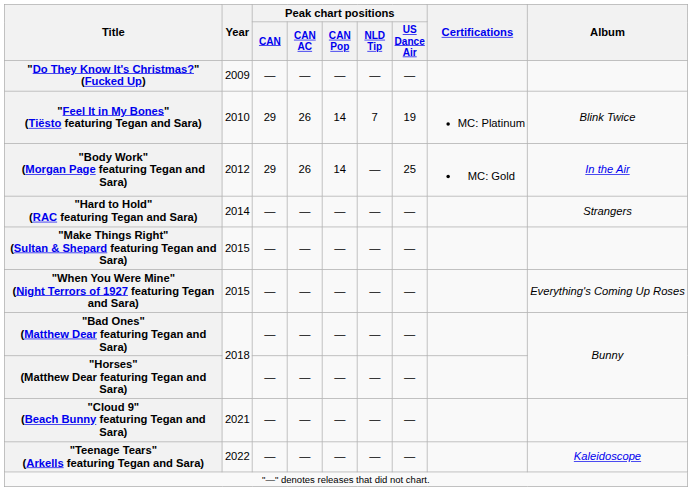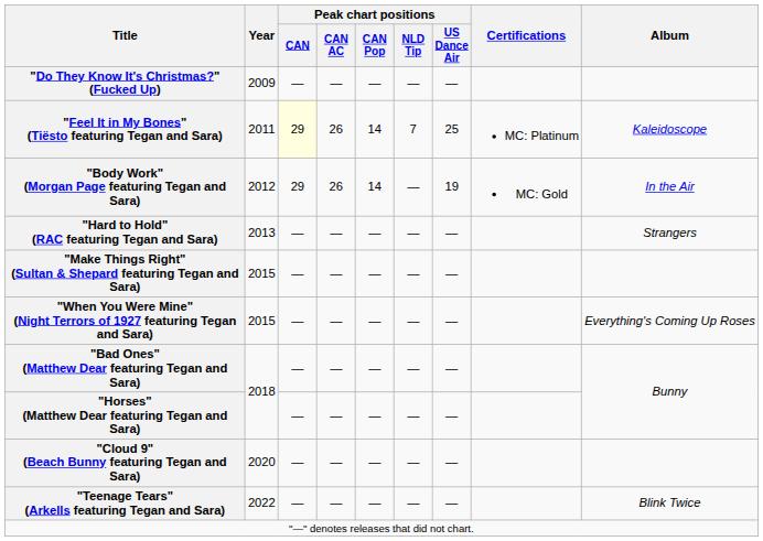 <table class="wikitable plainrowheaders" style="text-align:center;">
 <tr>
 <th scope="col" rowspan="2" style="width:19em;">Title</th>
 <th scope="col" rowspan="2">Year</th>
 <th scope="col" colspan="5">Peak chart positions</th>
 <th scope="col" rowspan="2"><a href='#'>Certifications</a></th>
 <th scope="col" rowspan="2">Album</th>
 </tr>
 <tr>
 <th scope="col" style="width:3em;font-size:90%;"><a href='#'>CAN</a><br></th>
 <th scope="col" style="width:3em;font-size:90%;"><a href='#'>CAN<br>AC</a><br></th>
 <th scope="col" style="width:3em;font-size:90%;"><a href='#'>CAN<br>Pop</a><br></th>
 <th scope="col" style="width:3em;font-size:90%"><a href='#'>NLD<br>Tip</a><br></th>
 <th scope="col" style="width:3em;font-size:90%;"><a href='#'>US<br>Dance<br>Air</a><br></th>
 </tr>
 <tr>
 <th scope="row">"<a href='#'>Do They Know It's Christmas?</a>"<br><span>(<a href='#'>Fucked Up</a>)</span></th>
 <td>2009</td>
 <td>—</td>
 <td>—</td>
 <td>—</td>
 <td>—</td>
 <td>—</td>
 <td></td>
 <td></td>
 </tr>
 <tr>
 <th scope="row">"<a href='#'>Feel It in My Bones</a>"<br><span>(<a href='#'>Tiësto</a> featuring Tegan and Sara)</span></th>
-<td>2010</td>
-<td>29</td>
+<td>2011</td>
+<td style="background: lightyellow;">29</td>
 <td>26</td>
 <td>14</td>
 <td>7</td>
-<td>19</td>
+<td>25</td>
 <td><br><ul><li>MC: Platinum</li></ul></td>
-<td><em>Blink Twice</em></td>
+<td><em><a href='#'>Kaleidoscope</a></em></td>
 </tr>
 <tr>
 <th scope="row">"Body Work"<br><span>(<a href='#'>Morgan Page</a> featuring Tegan and Sara)</span></th>
 <td>2012</td>
 <td>29</td>
 <td>26</td>
 <td>14</td>
 <td>—</td>
-<td>25</td>
+<td>19</td>
 <td><br><ul><li>MC: Gold</li></ul></td>
 <td><em><a href='#'>In the Air</a></em></td>
 </tr>
 <tr>
 <th scope="row">"Hard to Hold"<br><span>(<a href='#'>RAC</a> featuring Tegan and Sara)</span></th>
-<td>2014</td>
+<td>2013</td>
 <td>—</td>
 <td>—</td>
 <td>—</td>
 <td>—</td>
 <td>—</td>
 <td></td>
 <td><em>Strangers</em></td>
 </tr>
 <tr>
 <th scope="row">"Make Things Right"<br><span>(<a href='#'>Sultan & Shepard</a> featuring Tegan and Sara)</span></th>
 <td>2015</td>
 <td>—</td>
 <td>—</td>
 <td>—</td>
 <td>—</td>
 <td>—</td>
 <td></td>
 <td></td>
 </tr>
 <tr>
 <th scope="row">"When You Were Mine"<br><span>(<a href='#'>Night Terrors of 1927</a> featuring Tegan and Sara)</span></th>
 <td>2015</td>
 <td>—</td>
 <td>—</td>
 <td>—</td>
 <td>—</td>
 <td>—</td>
 <td></td>
 <td><em>Everything's Coming Up Roses</em></td>
 </tr>
 <tr>
 <th scope="row">"Bad Ones"<br><span>(<a href='#'>Matthew Dear</a> featuring Tegan and Sara)</span></th>
 <td rowspan="2">2018</td>
 <td>—</td>
 <td>—</td>
 <td>—</td>
 <td>—</td>
 <td>—</td>
 <td></td>
 <td rowspan="2"><em>Bunny</em></td>
 </tr>
 <tr>
 <th scope="row">"Horses"<br><span>(Matthew Dear featuring Tegan and Sara)</span></th>
 <td>—</td>
 <td>—</td>
 <td>—</td>
 <td>—</td>
 <td>—</td>
 <td></td>
 </tr>
 <tr>
 <th scope="row">"Cloud 9"<br><span>(<a href='#'>Beach Bunny</a> featuring Tegan and Sara)</span></th>
-<td>2021</td>
+<td>2020</td>
 <td>—</td>
 <td>—</td>
 <td>—</td>
 <td>—</td>
 <td>—</td>
 <td></td>
 <td></td>
 </tr>
 <tr>
 <th scope="row">"Teenage Tears"<br><span>(<a href='#'>Arkells</a> featuring Tegan and Sara)</span></th>
 <td>2022</td>
 <td>—</td>
 <td>—</td>
 <td>—</td>
 <td>—</td>
 <td>—</td>
 <td></td>
-<td><em><a href='#'>Kaleidoscope</a></em></td>
+<td><em>Blink Twice</em></td>
 </tr>
 <tr>
 <td colspan="10" style="font-size:85%">"—" denotes releases that did not chart.</td>
 </tr>
 </table>
